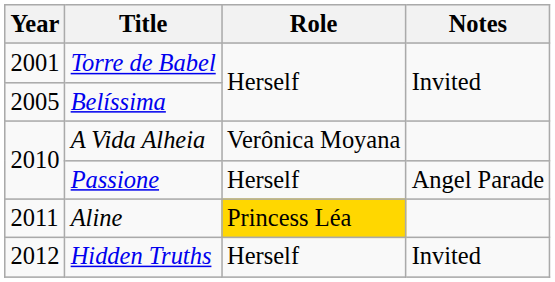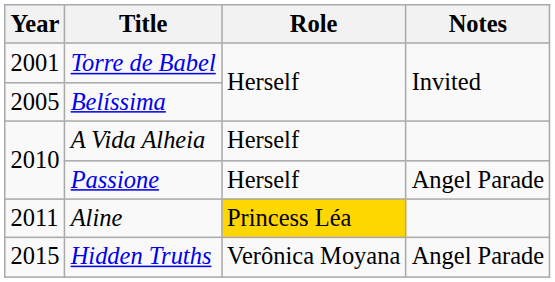 <table class="wikitable">
 <tr>
 <th>Year</th>
 <th>Title</th>
 <th>Role</th>
 <th>Notes</th>
 </tr>
 <tr>
 <td>2001</td>
 <td><em><a href='#'>Torre de Babel</a></em></td>
 <td rowspan="2">Herself</td>
 <td rowspan="2">Invited</td>
 </tr>
 <tr>
 <td>2005</td>
 <td><em><a href='#'>Belíssima</a></em></td>
 </tr>
 <tr>
 <td rowspan="2">2010</td>
 <td><em>A Vida Alheia</em></td>
-<td>Verônica Moyana</td>
+<td>Herself</td>
 <td></td>
 </tr>
 <tr>
 <td><em><a href='#'>Passione</a></em></td>
 <td>Herself</td>
 <td>Angel Parade</td>
 </tr>
 <tr>
 <td>2011</td>
 <td><em>Aline</em></td>
 <td style="background: gold;">Princess Léa</td>
 <td></td>
 </tr>
 <tr>
-<td>2012</td>
+<td>2015</td>
 <td><em><a href='#'>Hidden Truths</a></em></td>
-<td>Herself</td>
-<td>Invited</td>
+<td>Verônica Moyana</td>
+<td>Angel Parade</td>
 </tr>
 </table>
